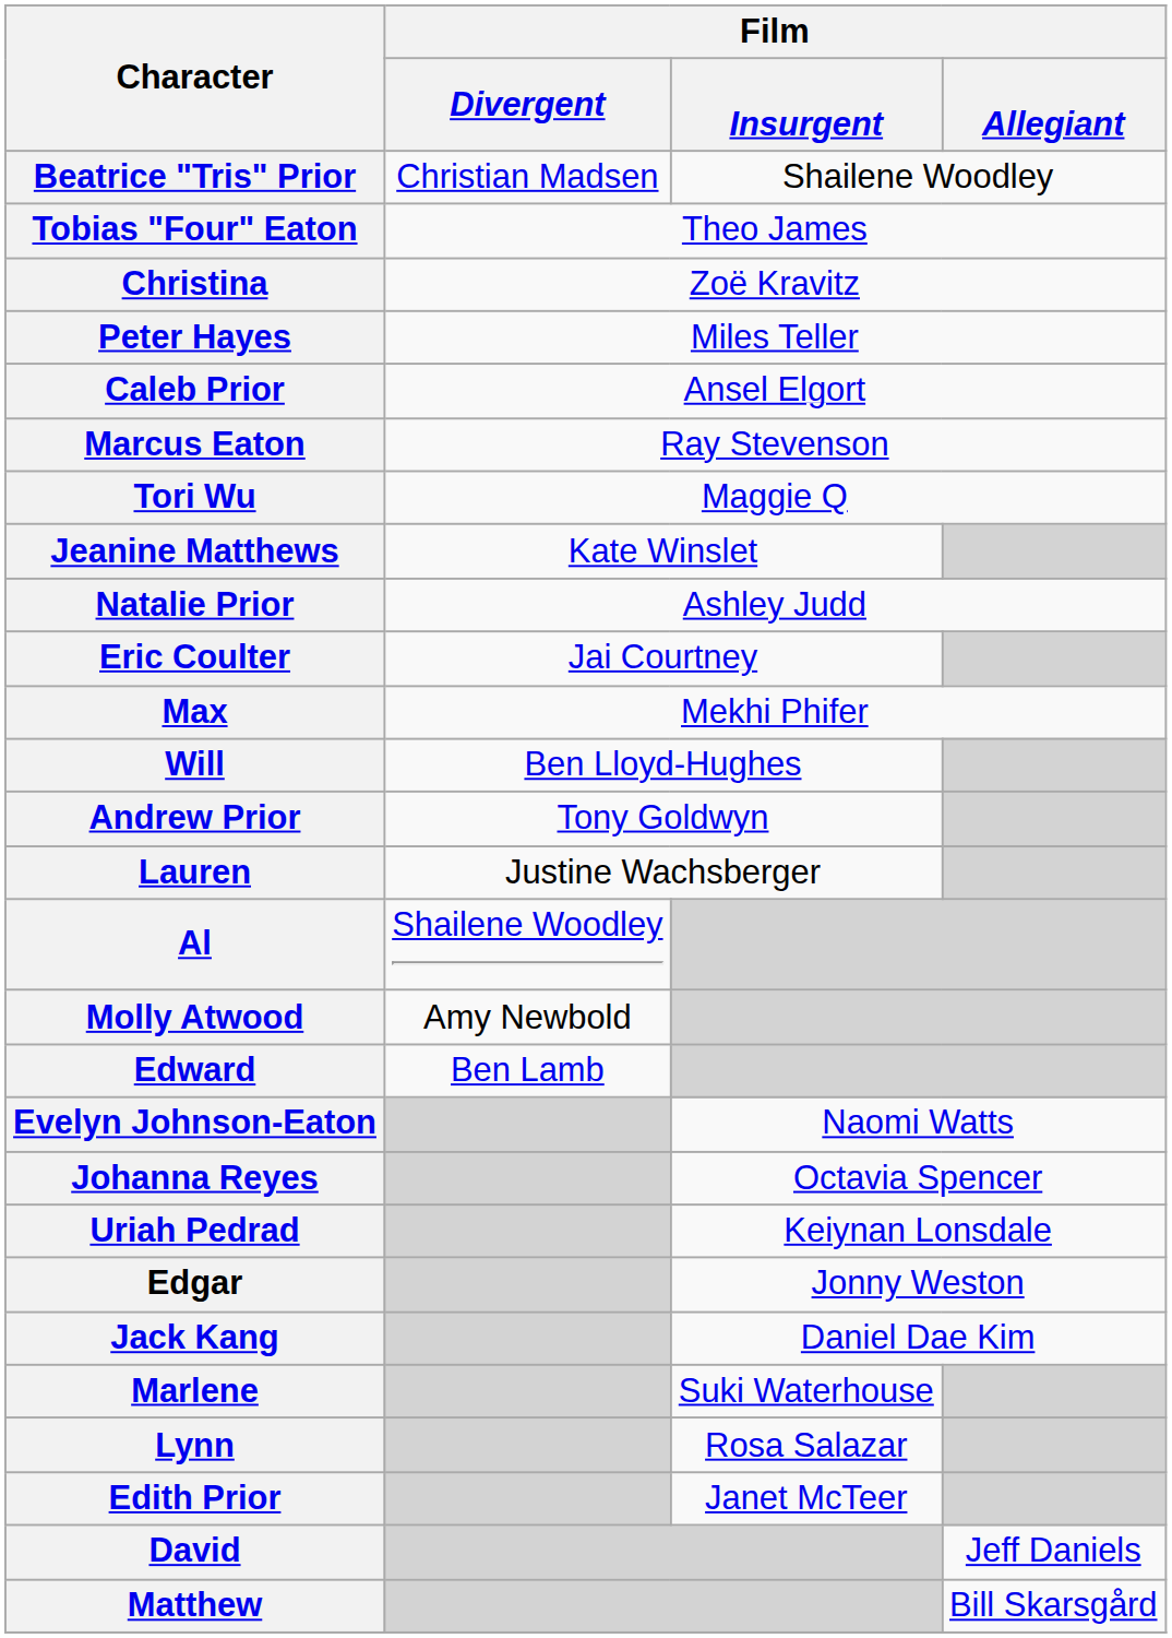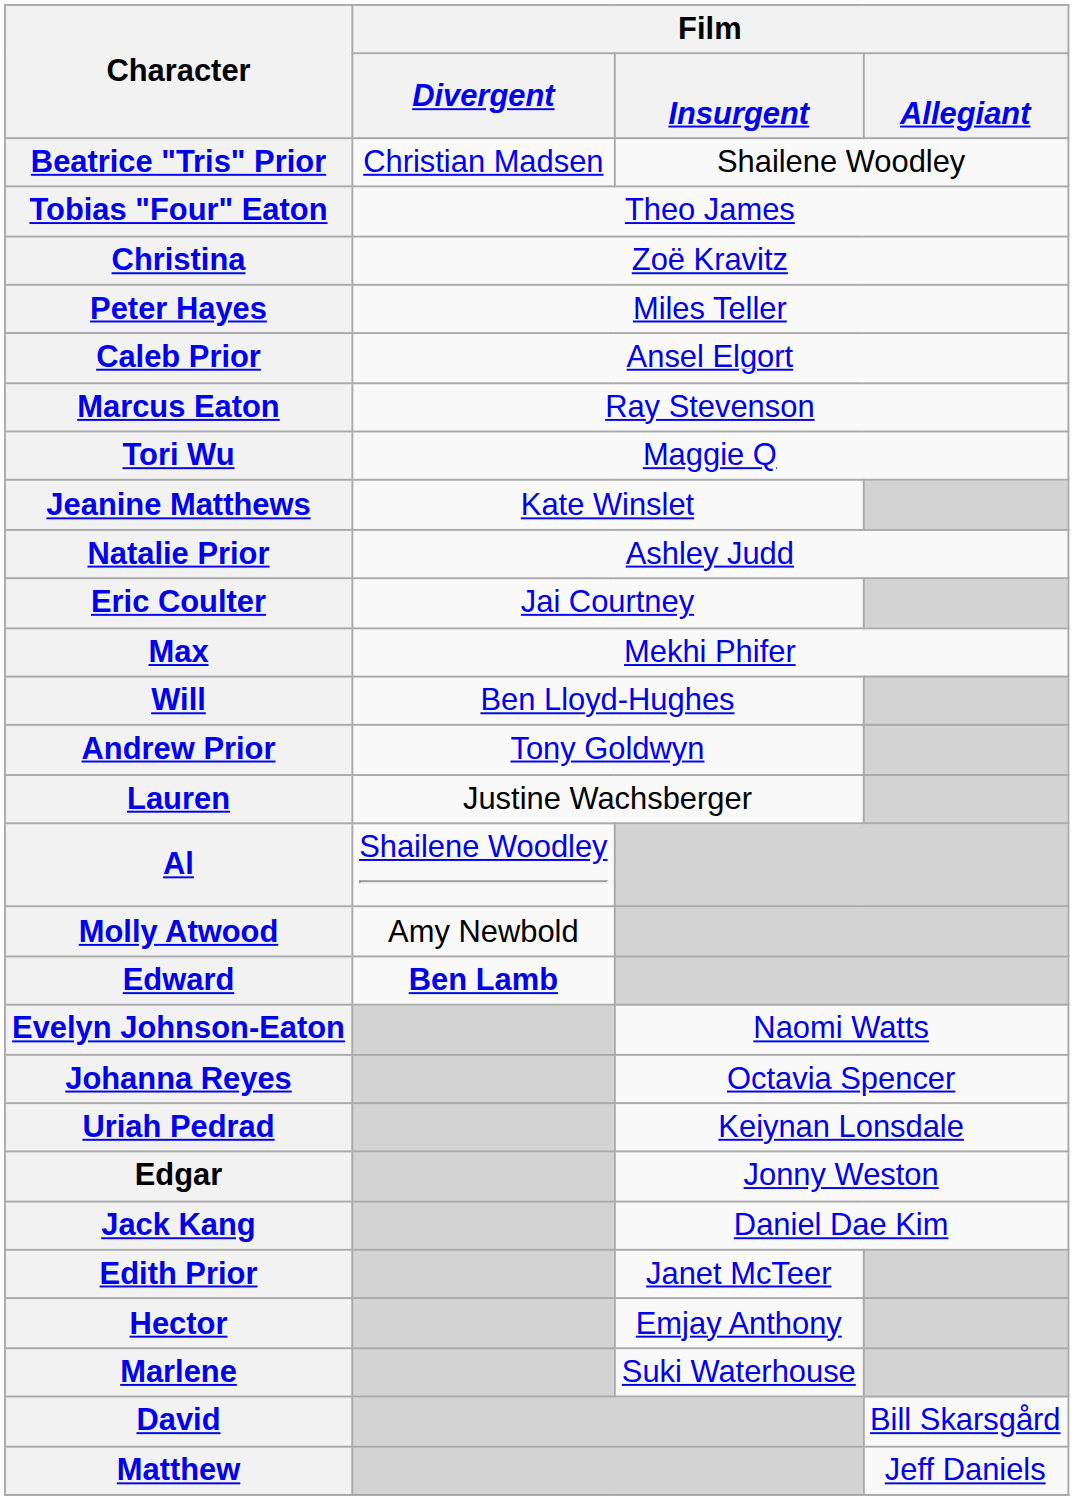 <table class="wikitable" style="text-align:center;">
 <tr>
 <th rowspan="2" scope="col">Character</th>
 <th colspan="3">Film</th>
 </tr>
 <tr>
 <th scope="col"><em><a href='#'>Divergent</a></em></th>
 <th scope="col"><em><a href='#'> <br>Insurgent</a></em></th>
 <th scope="col"><em><a href='#'> <br>Allegiant</a></em></th>
 </tr>
 <tr>
 <th scope="row"><a href='#'>Beatrice "Tris" Prior</a></th>
 <td colspan="1"><a href='#'>Christian Madsen</a></td>
 <td colspan="2">Shailene Woodley</td>
 </tr>
 <tr>
 <th scope="row"><a href='#'>Tobias "Four" Eaton</a></th>
 <td colspan="3"><a href='#'>Theo James</a></td>
 </tr>
 <tr>
 <th scope="row"><a href='#'>Christina</a></th>
 <td colspan="3"><a href='#'>Zoë Kravitz</a></td>
 </tr>
 <tr>
 <th scope="row"><a href='#'>Peter Hayes</a></th>
 <td colspan="3"><a href='#'>Miles Teller</a></td>
 </tr>
 <tr>
 <th scope="row"><a href='#'>Caleb Prior</a></th>
 <td colspan="3"><a href='#'>Ansel Elgort</a></td>
 </tr>
 <tr>
 <th scope="row"><a href='#'>Marcus Eaton</a></th>
 <td colspan="3"><a href='#'>Ray Stevenson</a></td>
 </tr>
 <tr>
 <th scope="row"><a href='#'>Tori Wu</a></th>
 <td colspan="3"><a href='#'>Maggie Q</a></td>
 </tr>
 <tr>
 <th scope="row"><a href='#'>Jeanine Matthews</a></th>
 <td colspan="2"><a href='#'>Kate Winslet</a></td>
 <td style="background-color:#D3D3D3;"></td>
 </tr>
 <tr>
 <th scope="row"><a href='#'>Natalie Prior</a></th>
 <td colspan="3"><a href='#'>Ashley Judd</a></td>
 </tr>
 <tr>
 <th scope="row"><a href='#'>Eric Coulter</a></th>
 <td colspan="2"><a href='#'>Jai Courtney</a></td>
 <td style="background-color:#D3D3D3;"></td>
 </tr>
 <tr>
 <th scope="row"><a href='#'>Max</a></th>
 <td colspan="3"><a href='#'>Mekhi Phifer</a></td>
 </tr>
 <tr>
 <th scope="row"><a href='#'>Will</a></th>
 <td colspan="2"><a href='#'>Ben Lloyd-Hughes</a></td>
 <td style="background-color:#D3D3D3;"></td>
 </tr>
 <tr>
 <th scope="row"><a href='#'>Andrew Prior</a></th>
 <td colspan="2"><a href='#'>Tony Goldwyn</a></td>
 <td style="background-color:#D3D3D3;"></td>
 </tr>
 <tr>
 <th scope="row"><a href='#'>Lauren</a></th>
 <td colspan="2">Justine Wachsberger</td>
 <td style="background-color:#D3D3D3;"></td>
 </tr>
 <tr>
 <th scope="row"><a href='#'>Al</a></th>
 <td><a href='#'>Shailene Woodley</a><hr></td>
 <td colspan="2" style="background-color:#D3D3D3;"></td>
 </tr>
 <tr>
 <th scope="row"><a href='#'>Molly Atwood</a></th>
 <td colspan="1">Amy Newbold</td>
 <td colspan="2" style="background-color:#D3D3D3;"></td>
 </tr>
 <tr>
 <th scope="row"><a href='#'>Edward</a></th>
-<td colspan="1"><a href='#'>Ben Lamb</a></td>
+<td colspan="1"><strong><a href='#'>Ben Lamb</a></strong></td>
 <td colspan="2" style="background-color:#D3D3D3;"></td>
 </tr>
 <tr>
 <th scope="row"><a href='#'>Evelyn Johnson-Eaton</a></th>
 <td colspan="1" style="background-color:#D3D3D3;"></td>
 <td colspan="2"><a href='#'>Naomi Watts</a></td>
 </tr>
 <tr>
 <th scope="row"><a href='#'>Johanna Reyes</a></th>
 <td colspan="1" style="background-color:#D3D3D3;"></td>
 <td colspan="2"><a href='#'>Octavia Spencer</a></td>
 </tr>
 <tr>
 <th scope="row"><a href='#'>Uriah Pedrad</a></th>
 <td colspan="1" style="background-color:#D3D3D3;"></td>
 <td colspan="2"><a href='#'>Keiynan Lonsdale</a></td>
 </tr>
 <tr>
 <th scope="row">Edgar</th>
 <td colspan="1" style="background-color:#D3D3D3;"></td>
 <td colspan="2"><a href='#'>Jonny Weston</a></td>
 </tr>
 <tr>
 <th scope="row"><a href='#'>Jack Kang</a></th>
 <td colspan="1" style="background-color:#D3D3D3;"></td>
 <td colspan="2"><a href='#'>Daniel Dae Kim</a></td>
 </tr>
 <tr>
+<th scope="row"><a href='#'>Edith Prior</a></th>
+<td colspan="1" style="background-color:#D3D3D3;"></td>
+<td colspan="1"><a href='#'>Janet McTeer</a></td>
+<td style="background-color:#D3D3D3;"></td>
+</tr>
+<tr>
+<th scope="row"><a href='#'>Hector</a></th>
+<td colspan="1" style="background-color:#D3D3D3;"></td>
+<td colspan="1"><a href='#'>Emjay Anthony</a></td>
+<td style="background-color:#D3D3D3;"></td>
+</tr>
+<tr>
 <th scope="row"><a href='#'>Marlene</a></th>
 <td colspan="1" style="background-color:#D3D3D3;"></td>
 <td colspan="1"><a href='#'>Suki Waterhouse</a></td>
 <td style="background-color:#D3D3D3;"></td>
 </tr>
 <tr>
-<th scope="row"><a href='#'>Lynn</a></th>
-<td colspan="1" style="background-color:#D3D3D3;"></td>
-<td colspan="1"><a href='#'>Rosa Salazar</a></td>
-<td style="background-color:#D3D3D3;"></td>
+<th scope="row"><a href='#'>David</a></th>
+<td colspan="2" style="background-color:#D3D3D3;"></td>
+<td colspan="1"><a href='#'>Bill Skarsgård</a></td>
 </tr>
 <tr>
-<th scope="row"><a href='#'>Edith Prior</a></th>
-<td colspan="1" style="background-color:#D3D3D3;"></td>
-<td colspan="1"><a href='#'>Janet McTeer</a></td>
-<td style="background-color:#D3D3D3;"></td>
-</tr>
-<tr>
-<th scope="row"><a href='#'>David</a></th>
+<th scope="row"><a href='#'>Matthew</a></th>
 <td colspan="2" style="background-color:#D3D3D3;"></td>
 <td colspan="1"><a href='#'>Jeff Daniels</a></td>
 </tr>
 <tr>
-<th scope="row"><a href='#'>Matthew</a></th>
-<td colspan="2" style="background-color:#D3D3D3;"></td>
-<td colspan="1"><a href='#'>Bill Skarsgård</a></td>
-</tr>
-<tr>
 </tr>
 </table>
